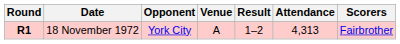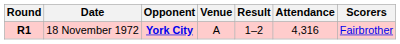 <table class="wikitable" style="font-size:100%; text-align:center">
 <tr>
 <th>Round</th>
 <th>Date</th>
 <th>Opponent</th>
 <th>Venue</th>
 <th>Result</th>
 <th>Attendance</th>
 <th>Scorers</th>
 </tr>
 <tr style="background-color: #FFCCCC;">
 <td><strong>R1</strong></td>
 <td>18 November 1972</td>
-<td><a href='#'>York City</a></td>
+<td><strong><a href='#'>York City</a></strong></td>
 <td>A</td>
 <td>1–2</td>
-<td>4,313</td>
+<td>4,316</td>
 <td><a href='#'>Fairbrother</a></td>
 </tr>
 </table>
